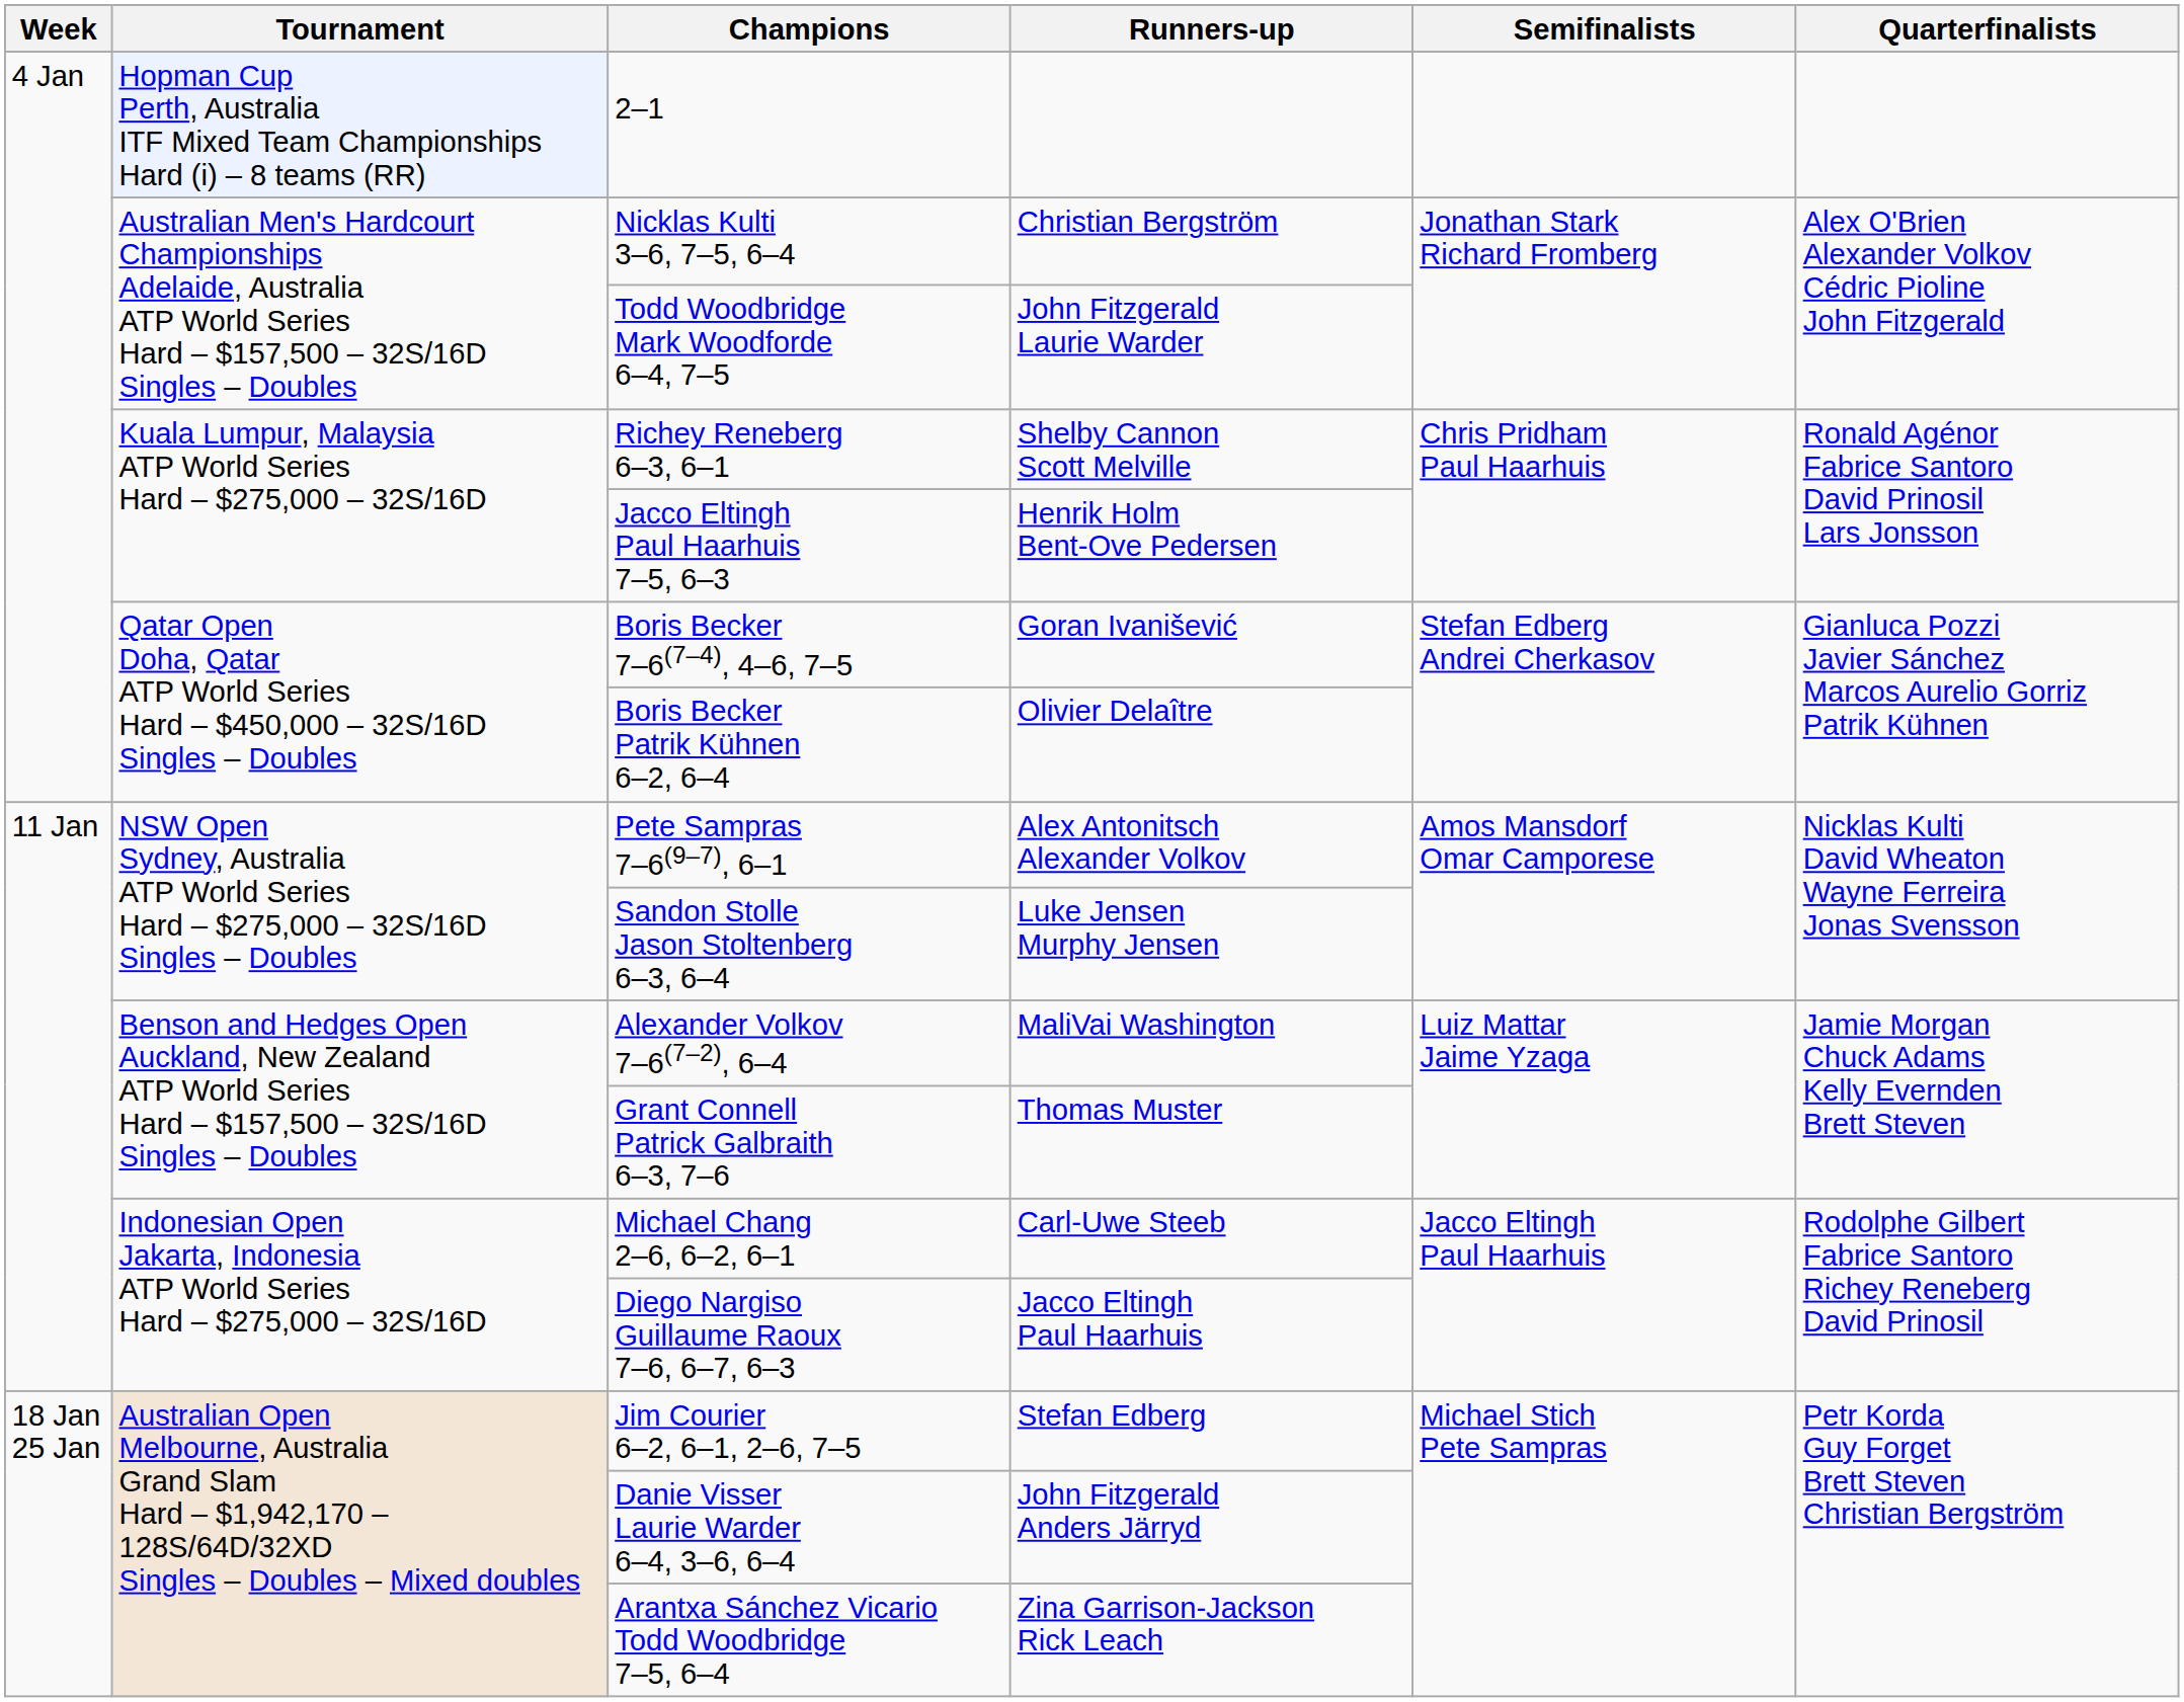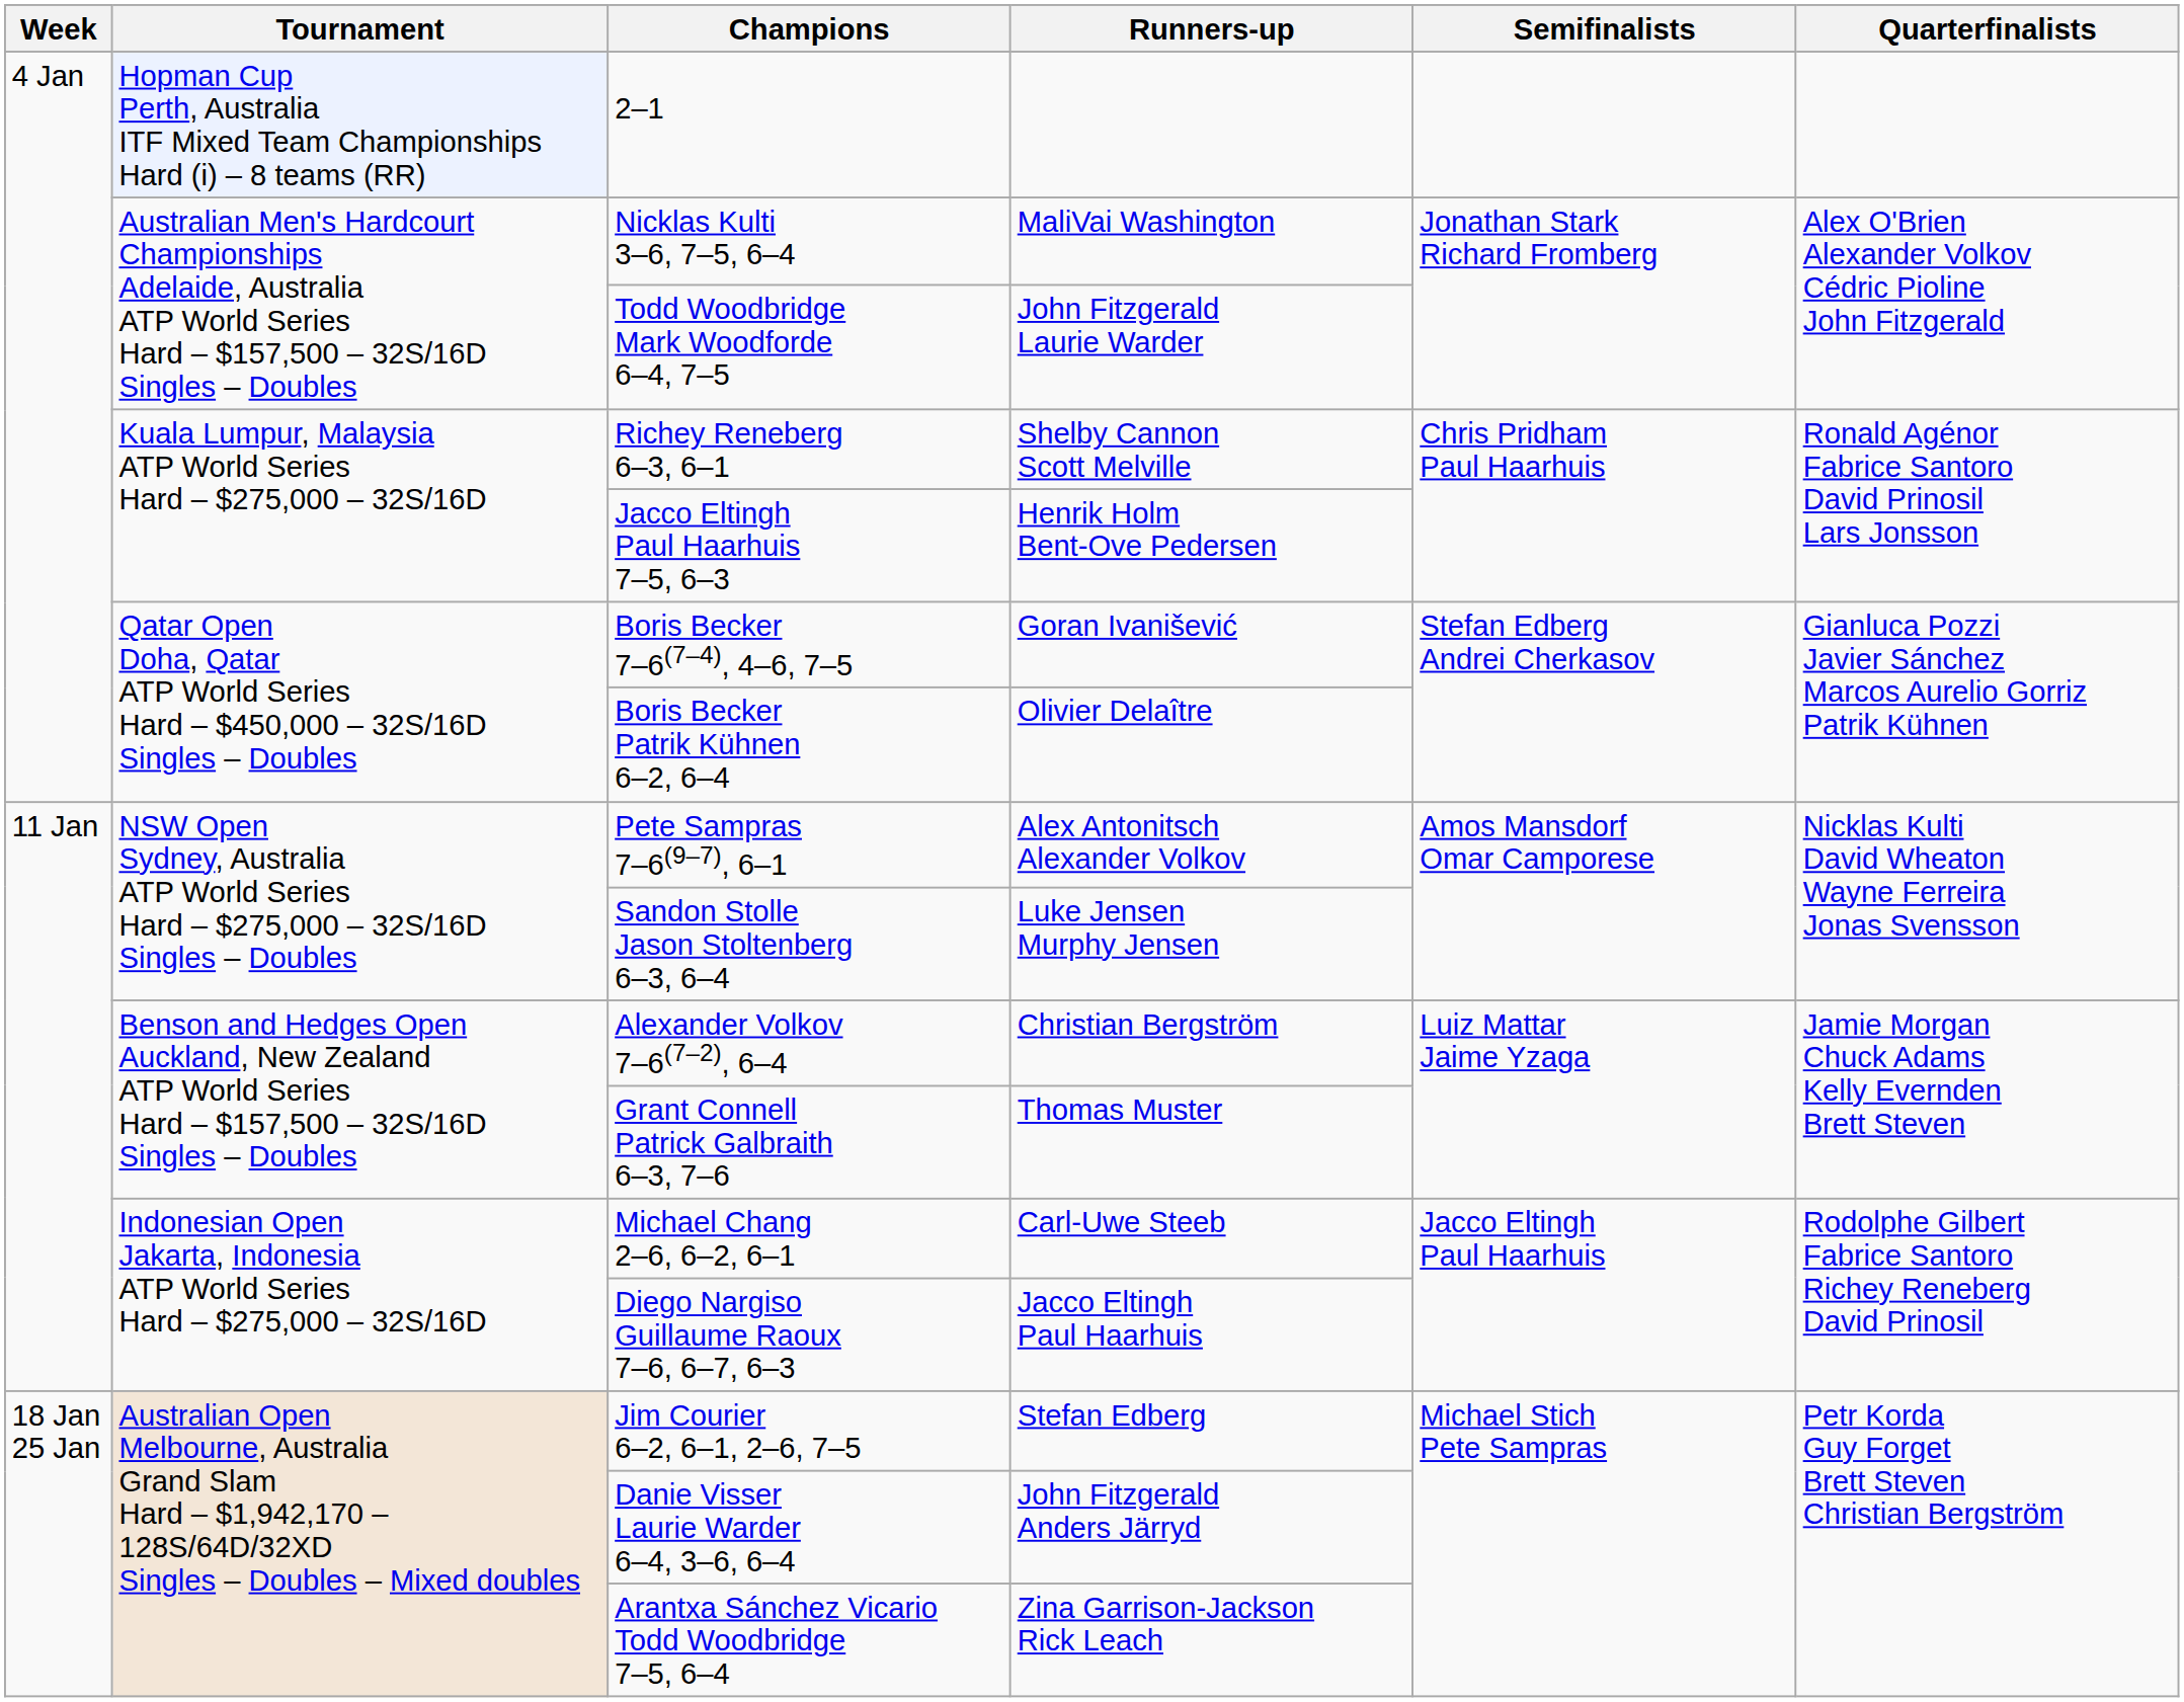 <table class=wikitable style=font-size:95%>
 <tr>
 <th style="width:48px;">Week</th>
 <th style="width:248px;">Tournament</th>
 <th style="width:200px;">Champions</th>
 <th style="width:200px;">Runners-up</th>
 <th style="width:190px;">Semifinalists</th>
 <th style="width:190px;">Quarterfinalists</th>
 </tr>
 <tr valign=top>
 <td rowspan=7>4 Jan</td>
 <td style="background:#ECF2FF;"><a href='#'>Hopman Cup</a><br> <a href='#'>Perth</a>, Australia<br>ITF Mixed Team Championships<br> Hard (i) – 8 teams (RR)</td>
 <td><br>2–1</td>
 <td></td>
 <td><br></td>
 <td><br><br><br></td>
 </tr>
 <tr valign=top>
 <td rowspan=2><a href='#'>Australian Men's Hardcourt Championships</a> <br> <a href='#'>Adelaide</a>, Australia<br>ATP World Series<br>Hard – $157,500 – 32S/16D <br> <a href='#'>Singles</a> – <a href='#'>Doubles</a></td>
 <td> <a href='#'>Nicklas Kulti</a><br> 3–6, 7–5, 6–4</td>
-<td> <a href='#'>Christian Bergström</a></td>
+<td> <a href='#'>MaliVai Washington</a></td>
 <td rowspan=2> <a href='#'>Jonathan Stark</a><br> <a href='#'>Richard Fromberg</a></td>
 <td rowspan=2> <a href='#'>Alex O'Brien</a><br> <a href='#'>Alexander Volkov</a><br> <a href='#'>Cédric Pioline</a><br> <a href='#'>John Fitzgerald</a></td>
 </tr>
 <tr valign=top>
 <td> <a href='#'>Todd Woodbridge</a> <br>  <a href='#'>Mark Woodforde</a><br> 6–4, 7–5</td>
 <td> <a href='#'>John Fitzgerald</a> <br>  <a href='#'>Laurie Warder</a></td>
 </tr>
 <tr valign=top>
 <td rowspan=2><a href='#'>Kuala Lumpur</a>, <a href='#'>Malaysia</a><br>ATP World Series<br>Hard – $275,000 – 32S/16D</td>
 <td> <a href='#'>Richey Reneberg</a><br> 6–3, 6–1</td>
 <td> <a href='#'>Shelby Cannon</a> <br>  <a href='#'>Scott Melville</a></td>
 <td rowspan=2> <a href='#'>Chris Pridham</a><br> <a href='#'>Paul Haarhuis</a></td>
 <td rowspan=2> <a href='#'>Ronald Agénor</a><br> <a href='#'>Fabrice Santoro</a><br> <a href='#'>David Prinosil</a><br> <a href='#'>Lars Jonsson</a></td>
 </tr>
 <tr valign=top>
 <td> <a href='#'>Jacco Eltingh</a> <br>  <a href='#'>Paul Haarhuis</a><br> 7–5, 6–3</td>
 <td> <a href='#'>Henrik Holm</a> <br>  <a href='#'>Bent-Ove Pedersen</a></td>
 </tr>
 <tr valign=top>
 <td rowspan=2><a href='#'>Qatar Open</a> <br> <a href='#'>Doha</a>, <a href='#'>Qatar</a><br>ATP World Series<br>Hard – $450,000 – 32S/16D <br> <a href='#'>Singles</a> – <a href='#'>Doubles</a></td>
 <td> <a href='#'>Boris Becker</a><br> 7–6<sup>(7–4)</sup>, 4–6, 7–5</td>
 <td> <a href='#'>Goran Ivanišević</a></td>
 <td rowspan=2> <a href='#'>Stefan Edberg</a><br> <a href='#'>Andrei Cherkasov</a></td>
 <td rowspan=2> <a href='#'>Gianluca Pozzi</a><br> <a href='#'>Javier Sánchez</a><br> <a href='#'>Marcos Aurelio Gorriz</a><br> <a href='#'>Patrik Kühnen</a></td>
 </tr>
 <tr valign=top>
 <td> <a href='#'>Boris Becker</a> <br>  <a href='#'>Patrik Kühnen</a><br> 6–2, 6–4</td>
 <td> <a href='#'>Olivier Delaître</a></td>
 </tr>
 <tr valign=top>
 <td rowspan=6>11 Jan</td>
 <td rowspan=2><a href='#'>NSW Open</a> <br> <a href='#'>Sydney</a>, Australia<br>ATP World Series<br>Hard – $275,000 – 32S/16D <br> <a href='#'>Singles</a> – <a href='#'>Doubles</a></td>
 <td> <a href='#'>Pete Sampras</a><br> 7–6<sup>(9–7)</sup>, 6–1</td>
 <td> <a href='#'>Alex Antonitsch</a> <br>  <a href='#'>Alexander Volkov</a></td>
 <td rowspan=2> <a href='#'>Amos Mansdorf</a><br> <a href='#'>Omar Camporese</a></td>
 <td rowspan=2> <a href='#'>Nicklas Kulti</a><br> <a href='#'>David Wheaton</a><br> <a href='#'>Wayne Ferreira</a><br> <a href='#'>Jonas Svensson</a></td>
 </tr>
 <tr valign=top>
 <td> <a href='#'>Sandon Stolle</a> <br>  <a href='#'>Jason Stoltenberg</a><br> 6–3, 6–4</td>
 <td> <a href='#'>Luke Jensen</a> <br>  <a href='#'>Murphy Jensen</a></td>
 </tr>
 <tr valign=top>
 <td rowspan=2><a href='#'>Benson and Hedges Open</a> <br> <a href='#'>Auckland</a>, New Zealand<br>ATP World Series<br>Hard – $157,500 – 32S/16D <br> <a href='#'>Singles</a> – <a href='#'>Doubles</a></td>
 <td> <a href='#'>Alexander Volkov</a><br> 7–6<sup>(7–2)</sup>, 6–4</td>
-<td> <a href='#'>MaliVai Washington</a></td>
+<td> <a href='#'>Christian Bergström</a></td>
 <td rowspan=2> <a href='#'>Luiz Mattar</a><br> <a href='#'>Jaime Yzaga</a></td>
 <td rowspan=2> <a href='#'>Jamie Morgan</a><br> <a href='#'>Chuck Adams</a><br> <a href='#'>Kelly Evernden</a><br> <a href='#'>Brett Steven</a></td>
 </tr>
 <tr valign=top>
 <td> <a href='#'>Grant Connell</a> <br>  <a href='#'>Patrick Galbraith</a><br> 6–3, 7–6</td>
 <td> <a href='#'>Thomas Muster</a></td>
 </tr>
 <tr valign=top>
 <td rowspan=2><a href='#'>Indonesian Open</a> <br> <a href='#'>Jakarta</a>, <a href='#'>Indonesia</a><br>ATP World Series<br>Hard – $275,000 – 32S/16D</td>
 <td> <a href='#'>Michael Chang</a><br> 2–6, 6–2, 6–1</td>
 <td> <a href='#'>Carl-Uwe Steeb</a></td>
 <td rowspan=2> <a href='#'>Jacco Eltingh</a><br> <a href='#'>Paul Haarhuis</a></td>
 <td rowspan=2> <a href='#'>Rodolphe Gilbert</a><br> <a href='#'>Fabrice Santoro</a><br> <a href='#'>Richey Reneberg</a><br> <a href='#'>David Prinosil</a></td>
 </tr>
 <tr valign=top>
 <td> <a href='#'>Diego Nargiso</a> <br>  <a href='#'>Guillaume Raoux</a><br> 7–6, 6–7, 6–3</td>
 <td> <a href='#'>Jacco Eltingh</a> <br>  <a href='#'>Paul Haarhuis</a></td>
 </tr>
 <tr valign=top>
 <td rowspan=3>18 Jan<br>25 Jan</td>
 <td rowspan=3 bgcolor=#F3E6D7><a href='#'>Australian Open</a><br> <a href='#'>Melbourne</a>, Australia<br>Grand Slam<br>Hard – $1,942,170 – 128S/64D/32XD <br> <a href='#'>Singles</a> – <a href='#'>Doubles</a> – <a href='#'>Mixed doubles</a></td>
 <td> <a href='#'>Jim Courier</a><br>6–2, 6–1, 2–6, 7–5</td>
 <td> <a href='#'>Stefan Edberg</a></td>
 <td rowspan=3> <a href='#'>Michael Stich</a> <br>  <a href='#'>Pete Sampras</a></td>
 <td rowspan=3> <a href='#'>Petr Korda</a> <br>  <a href='#'>Guy Forget</a> <br>  <a href='#'>Brett Steven</a> <br>  <a href='#'>Christian Bergström</a></td>
 </tr>
 <tr valign=top>
 <td> <a href='#'>Danie Visser</a> <br>  <a href='#'>Laurie Warder</a><br> 6–4, 3–6, 6–4</td>
 <td> <a href='#'>John Fitzgerald</a> <br>  <a href='#'>Anders Järryd</a></td>
 </tr>
 <tr valign=top>
 <td> <a href='#'>Arantxa Sánchez Vicario</a> <br>  <a href='#'>Todd Woodbridge</a><br> 7–5, 6–4</td>
 <td> <a href='#'>Zina Garrison-Jackson</a> <br>  <a href='#'>Rick Leach</a></td>
 </tr>
 </table>
